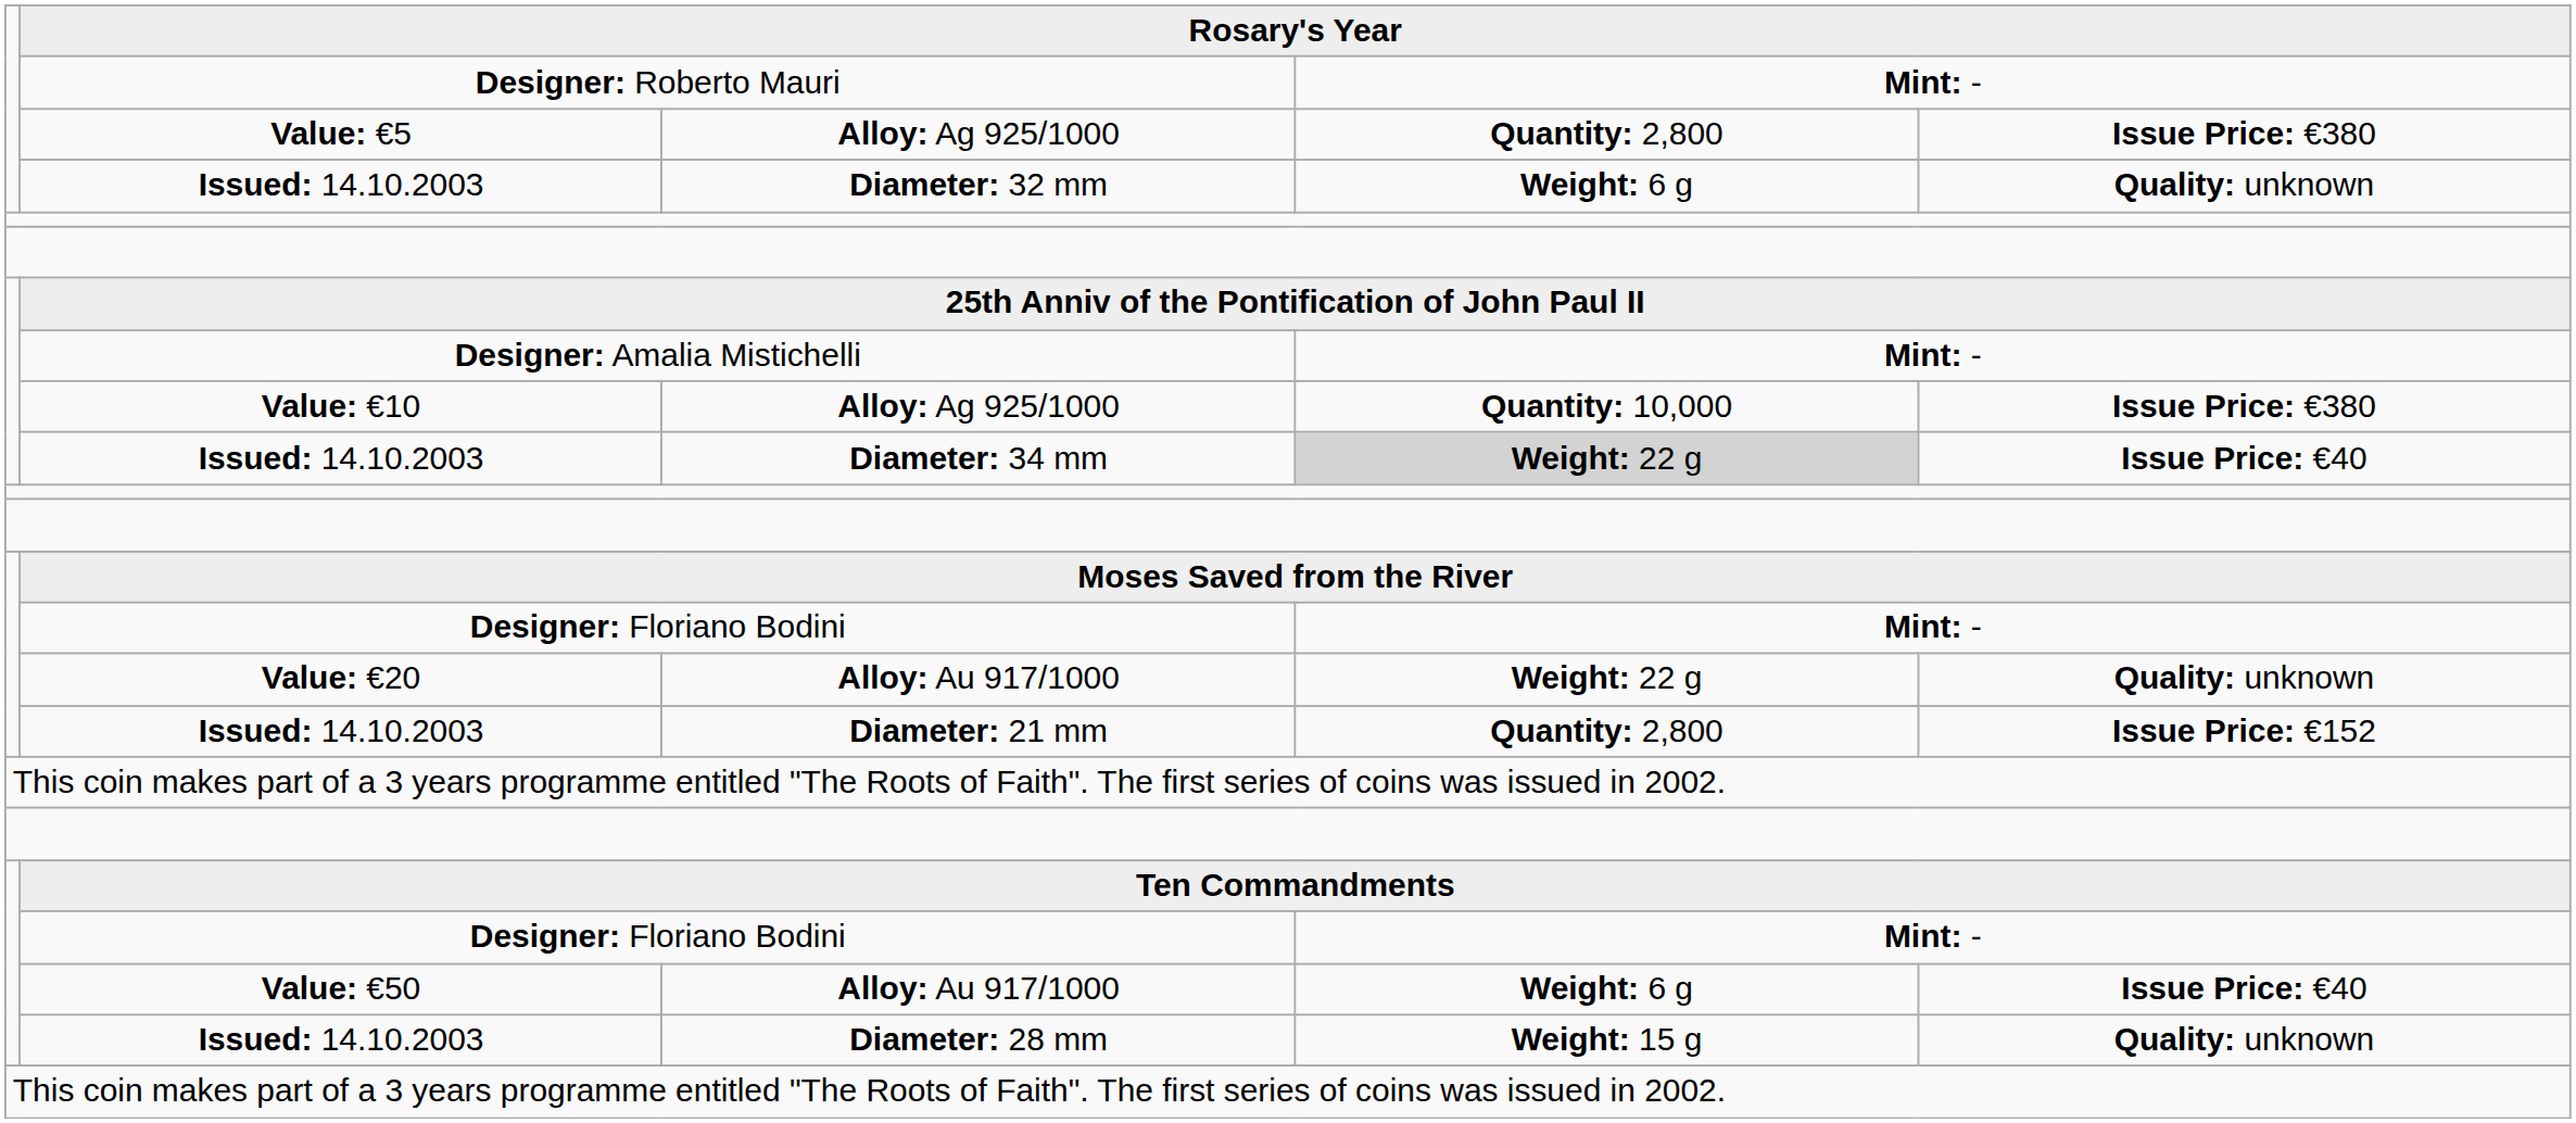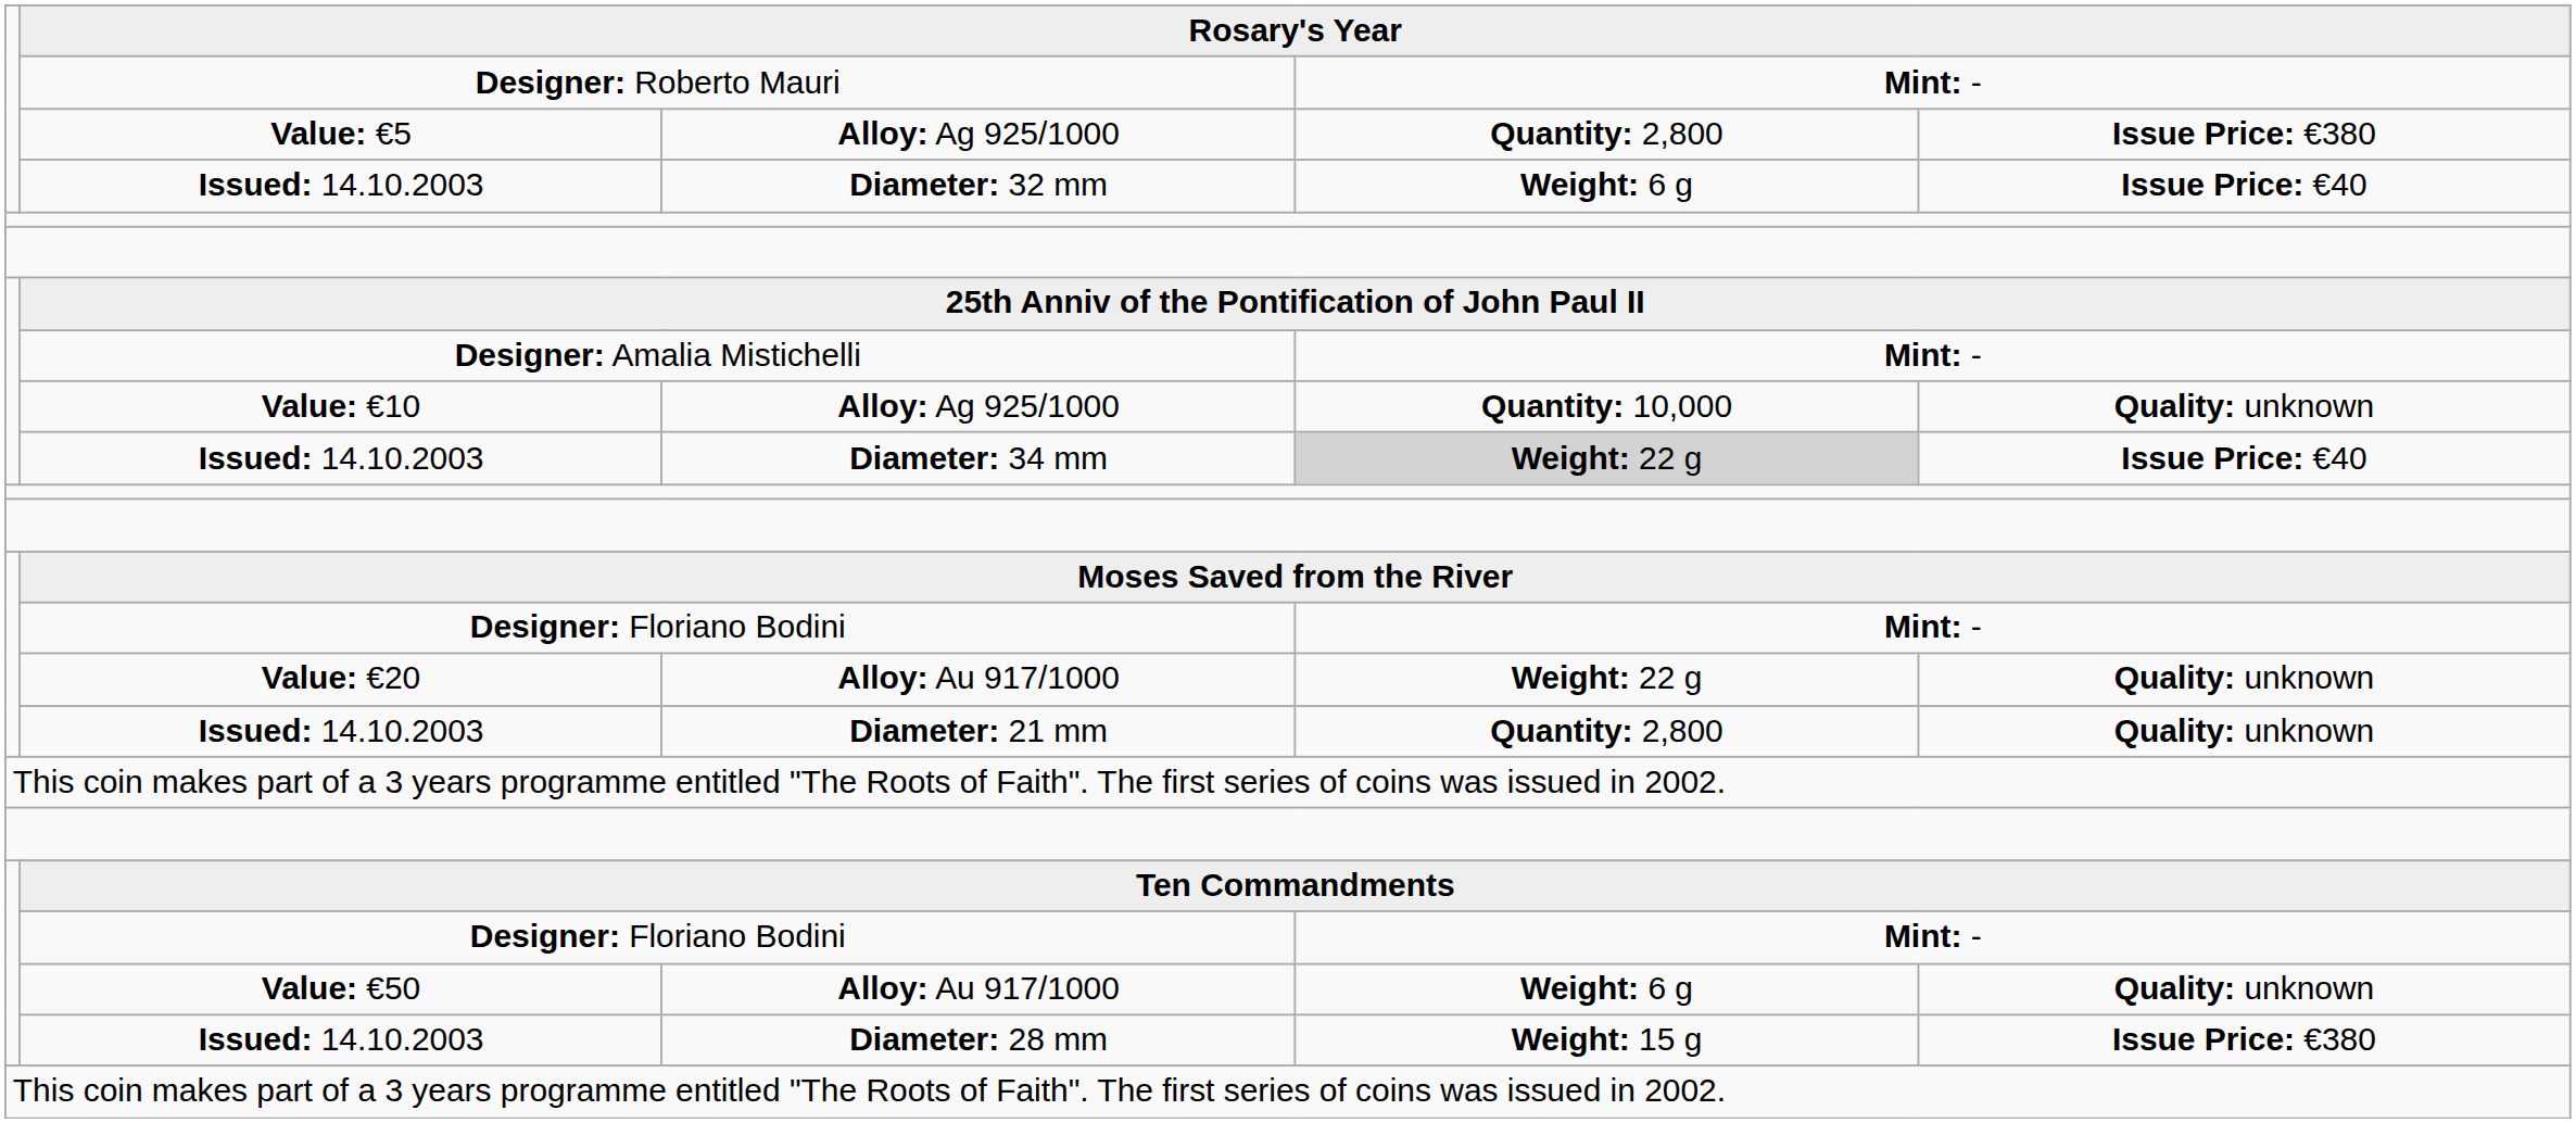 <table class="wikitable" width=100%>
 <tr>
 <td rowspan=4 width="330px" nowrap align=center></td>
 <th colspan="4" align=center style="background:#eeeeee;">Rosary's Year</th>
 </tr>
 <tr>
 <td colspan="2" width="50%" align=center><strong>Designer:</strong> Roberto Mauri</td>
 <td colspan="2" width="50%" align=center><strong>Mint:</strong> -</td>
 </tr>
 <tr>
 <td align=center><strong>Value:</strong> €5</td>
 <td align=center><strong>Alloy:</strong> Ag 925/1000</td>
 <td align=center><strong>Quantity:</strong> 2,800</td>
 <td align=center><strong>Issue Price:</strong> €380</td>
 </tr>
 <tr>
 <td align=center><strong>Issued:</strong> 14.10.2003</td>
 <td align=center><strong>Diameter:</strong> 32 mm</td>
 <td align=center><strong>Weight:</strong> 6 g</td>
-<td align=center><strong>Quality:</strong> unknown</td>
+<td align=center><strong>Issue Price:</strong> €40</td>
 </tr>
 <tr>
 <td colspan="5" align=left></td>
 </tr>
 <tr>
 <td colspan="5" align=left> </td>
 </tr>
 <tr>
 <td rowspan=4 width="330px" nowrap align=center></td>
 <th colspan="4" align=center style="background:#eeeeee;">25th Anniv of the Pontification of John Paul II</th>
 </tr>
 <tr>
 <td colspan="2" width="50%" align=center><strong>Designer:</strong> Amalia Mistichelli</td>
 <td colspan="2" width="50%" align=center><strong>Mint:</strong> -</td>
 </tr>
 <tr>
 <td align=center><strong>Value:</strong> €10</td>
 <td align=center><strong>Alloy:</strong> Ag 925/1000</td>
 <td align=center><strong>Quantity:</strong> 10,000</td>
-<td align=center><strong>Issue Price:</strong> €380</td>
+<td align=center><strong>Quality:</strong> unknown</td>
 </tr>
 <tr>
 <td align=center><strong>Issued:</strong> 14.10.2003</td>
 <td align=center><strong>Diameter:</strong> 34 mm</td>
 <td align=center style="background: lightgrey;"><strong>Weight:</strong> 22 g</td>
 <td align=center><strong>Issue Price:</strong> €40</td>
 </tr>
 <tr>
 <td colspan="5" align=left></td>
 </tr>
 <tr>
 <td colspan="5" align=left> </td>
 </tr>
 <tr>
 <td rowspan=4 width="330px" nowrap align=center></td>
 <th colspan="4" align=center style="background:#eeeeee;">Moses Saved from the River</th>
 </tr>
 <tr>
 <td colspan="2" width="50%" align=center><strong>Designer:</strong> Floriano Bodini</td>
 <td colspan="2" width="50%" align=center><strong>Mint:</strong> -</td>
 </tr>
 <tr>
 <td align=center><strong>Value:</strong> €20</td>
 <td align=center><strong>Alloy:</strong> Au 917/1000</td>
 <td align=center><strong>Weight:</strong> 22 g</td>
 <td align=center><strong>Quality:</strong> unknown</td>
 </tr>
 <tr>
 <td align=center><strong>Issued:</strong> 14.10.2003</td>
 <td align=center><strong>Diameter:</strong> 21 mm</td>
 <td align=center><strong>Quantity:</strong> 2,800</td>
-<td align=center><strong>Issue Price:</strong> €152</td>
+<td align=center><strong>Quality:</strong> unknown</td>
 </tr>
 <tr>
 <td colspan="5" align=left>This coin makes part of a 3 years programme entitled "The Roots of Faith". The first series of coins was issued in 2002.</td>
 </tr>
 <tr>
 <td colspan="5" align=left> </td>
 </tr>
 <tr>
 <td rowspan=4 width="330px" nowrap align=center></td>
 <th colspan="4" align=center style="background:#eeeeee;">Ten Commandments</th>
 </tr>
 <tr>
 <td colspan="2" width="50%" align=center><strong>Designer:</strong> Floriano Bodini</td>
 <td colspan="2" width="50%" align=center><strong>Mint:</strong> -</td>
 </tr>
 <tr>
 <td align=center><strong>Value:</strong> €50</td>
 <td align=center><strong>Alloy:</strong> Au 917/1000</td>
 <td align=center><strong>Weight:</strong> 6 g</td>
-<td align=center><strong>Issue Price:</strong> €40</td>
+<td align=center><strong>Quality:</strong> unknown</td>
 </tr>
 <tr>
 <td align=center><strong>Issued:</strong> 14.10.2003</td>
 <td align=center><strong>Diameter:</strong> 28 mm</td>
 <td align=center><strong>Weight:</strong> 15 g</td>
-<td align=center><strong>Quality:</strong> unknown</td>
+<td align=center><strong>Issue Price:</strong> €380</td>
 </tr>
 <tr>
 <td colspan="5" align=left>This coin makes part of a 3 years programme entitled "The Roots of Faith". The first series of coins was issued in 2002.</td>
 </tr>
 </table>
